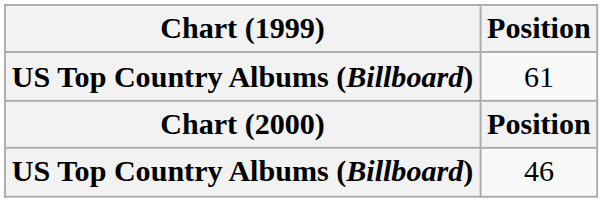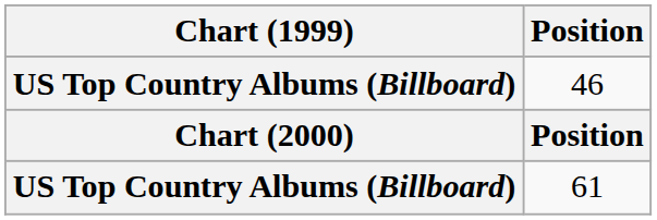 <table class="wikitable plainrowheaders" style="text-align:center">
 <tr>
 <th scope="col">Chart (1999)</th>
 <th scope="col">Position</th>
 </tr>
 <tr>
 <th scope="row">US Top Country Albums (<em>Billboard</em>)</th>
-<td>61</td>
+<td>46</td>
 </tr>
 <tr>
 <th scope="col">Chart (2000)</th>
 <th scope="col">Position</th>
 </tr>
 <tr>
 <th scope="row">US Top Country Albums (<em>Billboard</em>)</th>
-<td>46</td>
+<td>61</td>
 </tr>
 </table>
